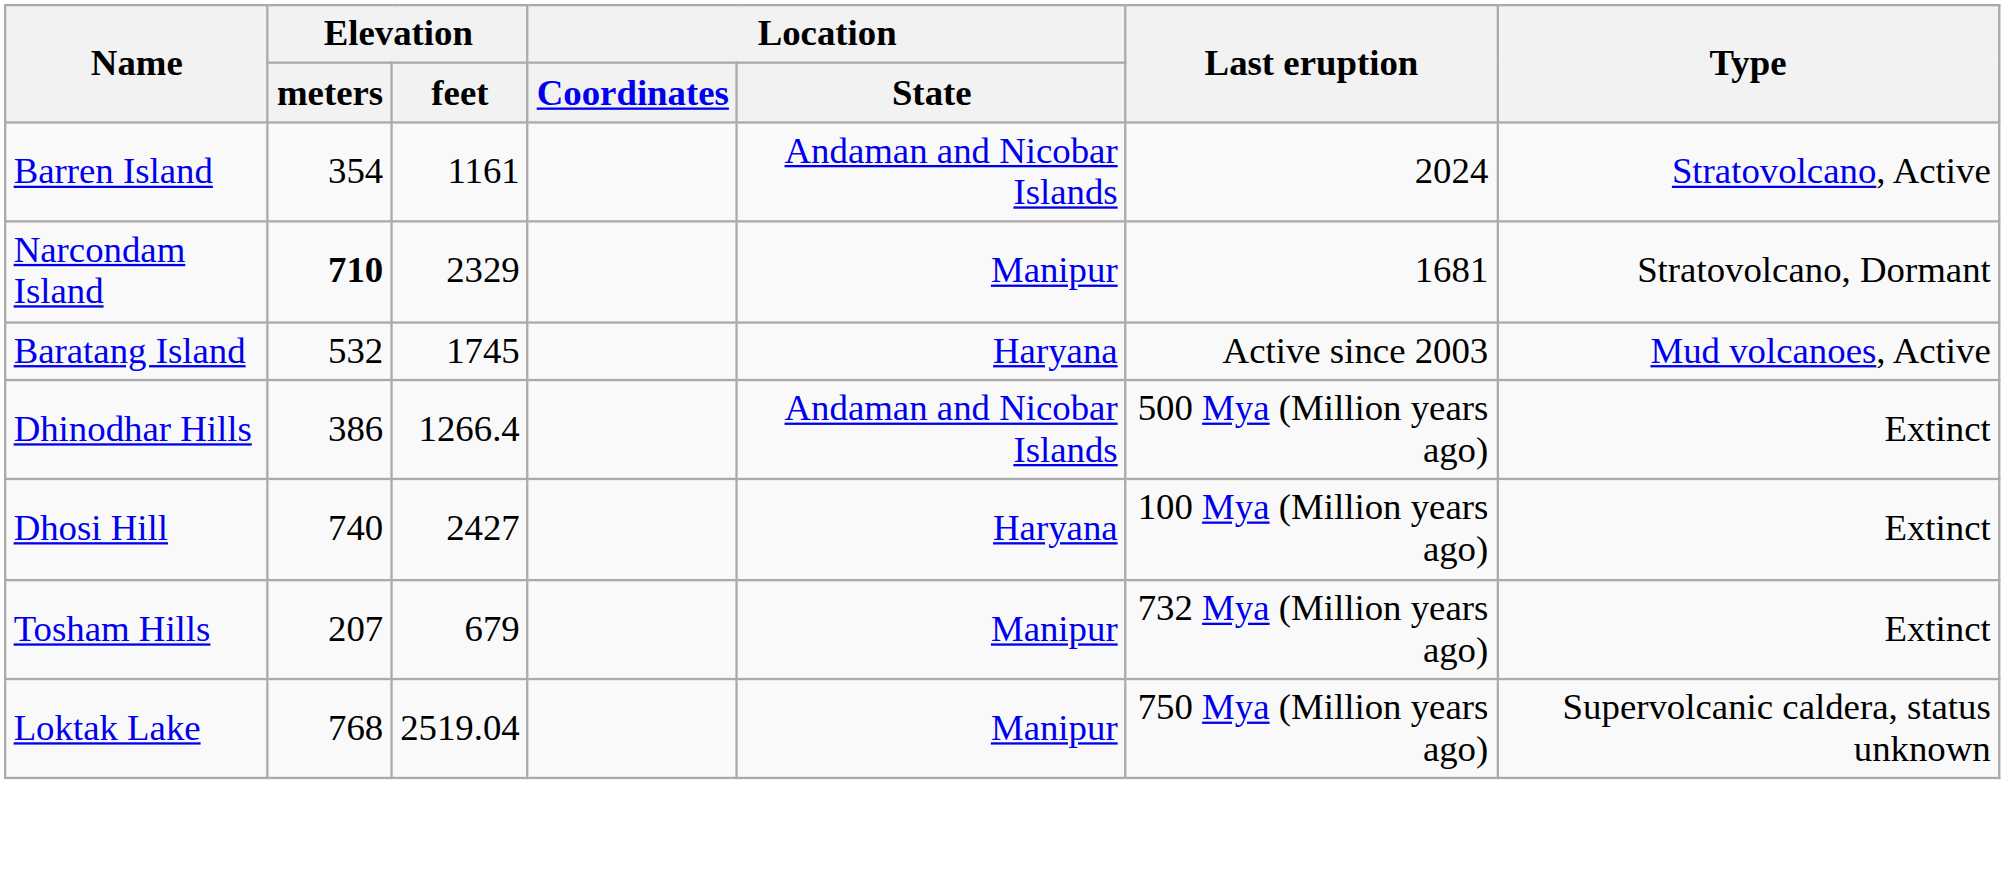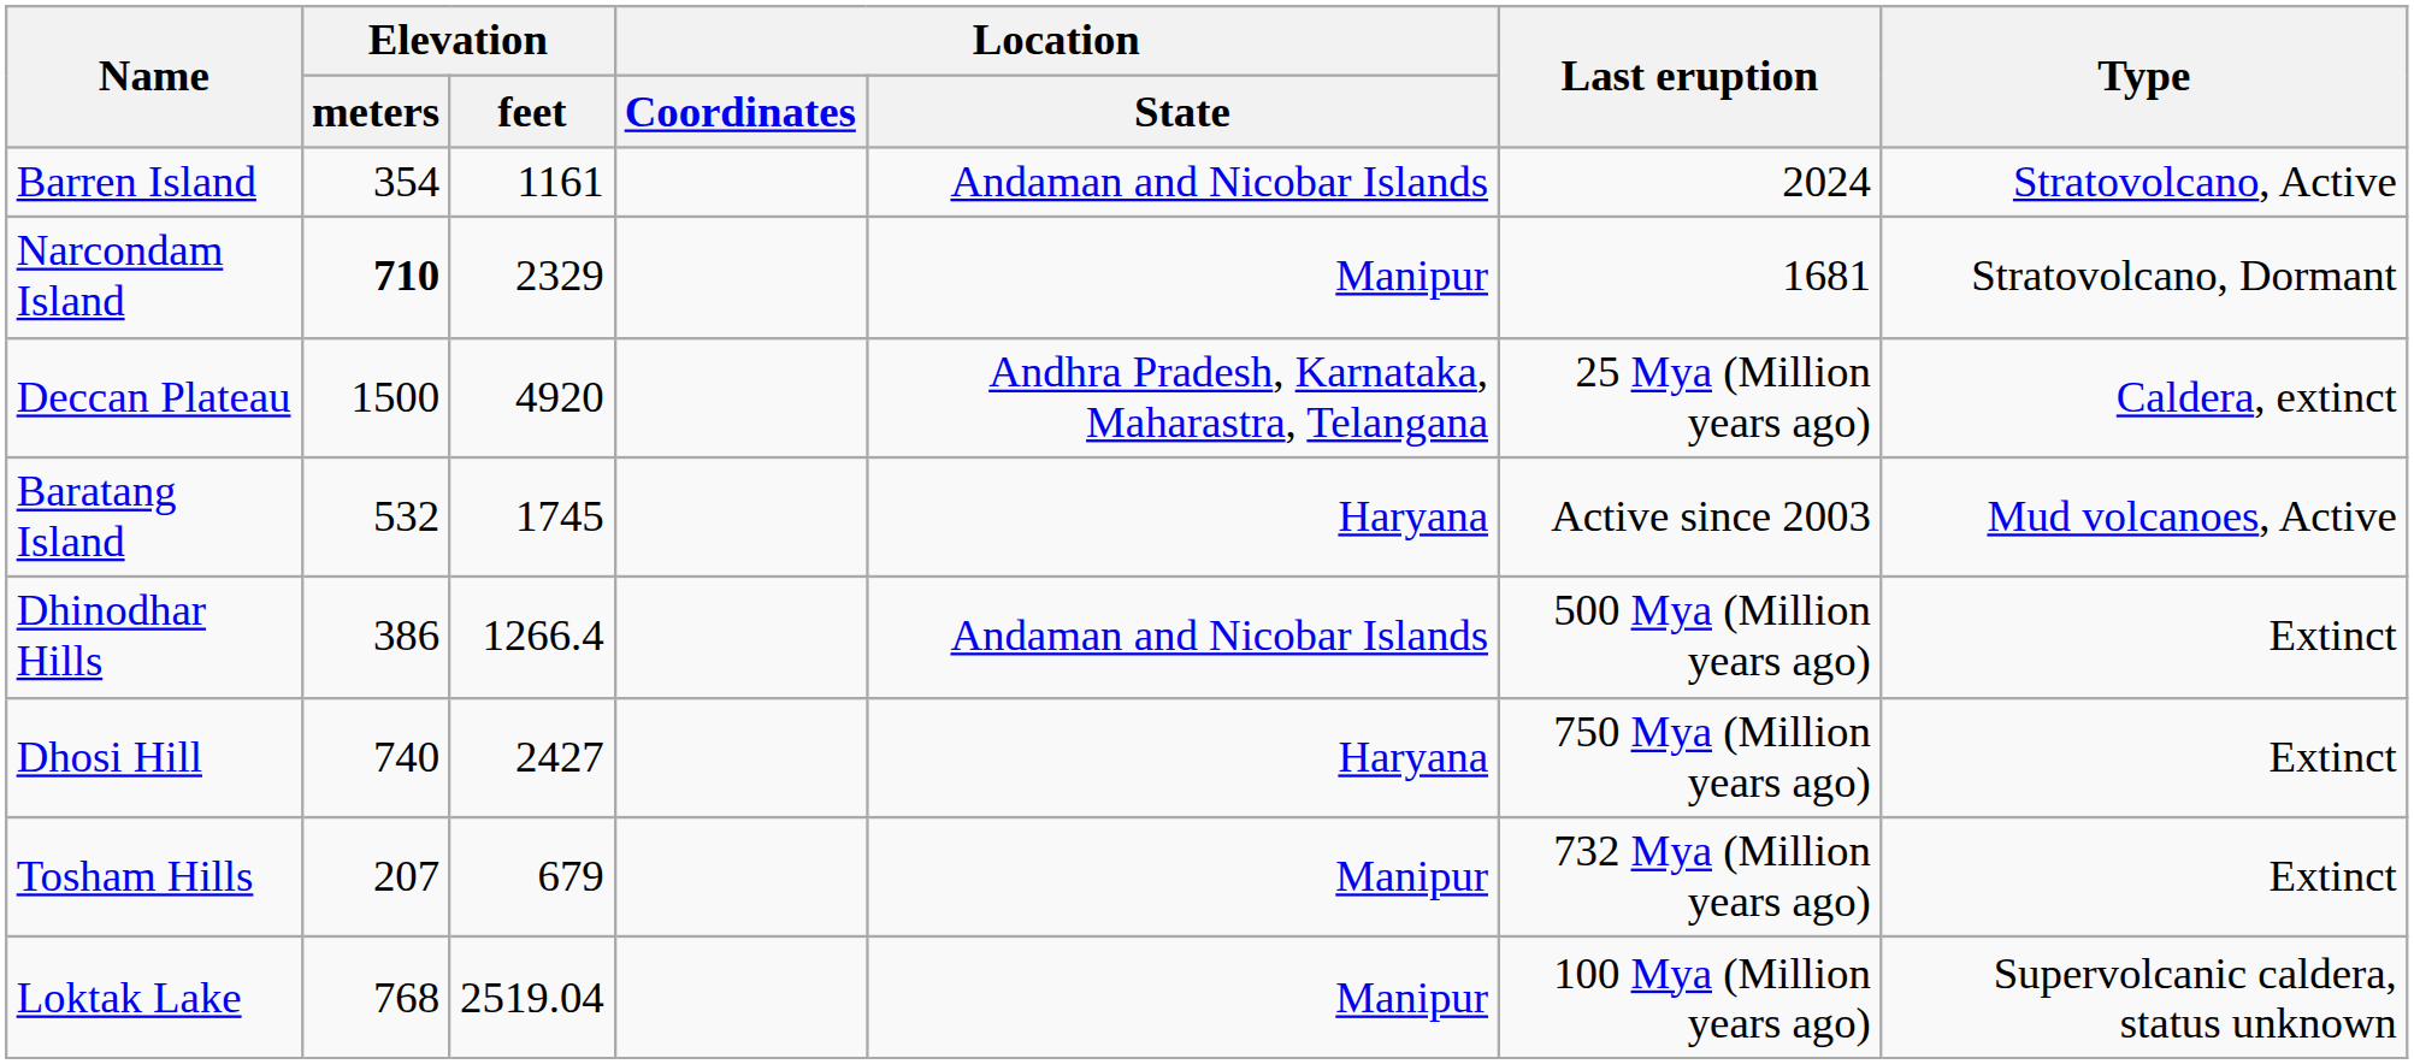 <table class="wikitable sortable">
 <tr>
 <th rowspan="2">Name</th>
 <th colspan ="2">Elevation</th>
 <th colspan ="2">Location</th>
 <th rowspan="2">Last eruption</th>
 <th rowspan="2">Type</th>
 </tr>
 <tr>
 <th>meters</th>
 <th>feet</th>
 <th><a href='#'>Coordinates</a></th>
 <th>State</th>
 </tr>
 <tr align="right">
 <td align="left"><a href='#'>Barren Island</a></td>
 <td>354</td>
 <td>1161</td>
 <td></td>
 <td><a href='#'>Andaman and Nicobar Islands</a></td>
 <td>2024</td>
 <td><a href='#'>Stratovolcano</a>, Active</td>
 </tr>
 <tr align="right">
 <td align="left"><a href='#'>Narcondam Island</a></td>
 <td><strong>710</strong></td>
 <td>2329</td>
 <td></td>
 <td><a href='#'>Manipur</a></td>
 <td>1681</td>
 <td>Stratovolcano, Dormant</td>
 </tr>
 <tr align="right">
+<td align="left"><a href='#'>Deccan Plateau</a></td>
+<td>1500</td>
+<td>4920</td>
+<td></td>
+<td><a href='#'>Andhra Pradesh</a>, <a href='#'>Karnataka</a>, <a href='#'>Maharastra</a>, <a href='#'>Telangana</a></td>
+<td>25 <a href='#'>Mya</a> (Million years ago)</td>
+<td><a href='#'>Caldera</a>, extinct</td>
+</tr>
+<tr align="right">
 <td align="left"><a href='#'>Baratang Island</a></td>
 <td>532</td>
 <td>1745</td>
 <td></td>
 <td><a href='#'>Haryana</a></td>
 <td>Active  since 2003</td>
 <td><a href='#'>Mud volcanoes</a>, Active</td>
 </tr>
 <tr align="right">
 <td align="left"><a href='#'>Dhinodhar Hills</a></td>
 <td>386</td>
 <td>1266.4</td>
 <td></td>
 <td><a href='#'>Andaman and Nicobar Islands</a></td>
 <td>500 <a href='#'>Mya</a> (Million years ago)</td>
 <td>Extinct</td>
 </tr>
 <tr align="right">
 <td align="left"><a href='#'>Dhosi Hill</a></td>
 <td>740</td>
 <td>2427</td>
 <td></td>
 <td><a href='#'>Haryana</a></td>
-<td>100 <a href='#'>Mya</a> (Million years ago)</td>
+<td>750 <a href='#'>Mya</a> (Million years ago)</td>
 <td>Extinct</td>
 </tr>
 <tr align="right">
 <td align="left"><a href='#'>Tosham Hills</a></td>
 <td>207</td>
 <td>679</td>
 <td></td>
 <td><a href='#'>Manipur</a></td>
 <td>732 <a href='#'>Mya</a> (Million years ago)</td>
 <td>Extinct</td>
 </tr>
 <tr align="right">
 <td align="left"><a href='#'>Loktak Lake</a></td>
 <td>768</td>
 <td>2519.04</td>
 <td></td>
 <td><a href='#'>Manipur</a></td>
-<td>750 <a href='#'>Mya</a> (Million years ago)</td>
+<td>100 <a href='#'>Mya</a> (Million years ago)</td>
 <td>Supervolcanic caldera, status unknown</td>
 </tr>
 </table>
